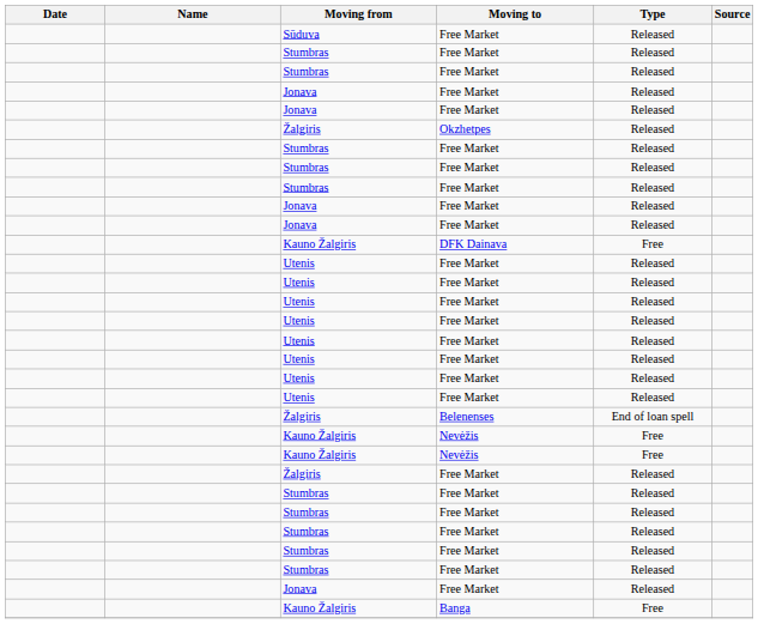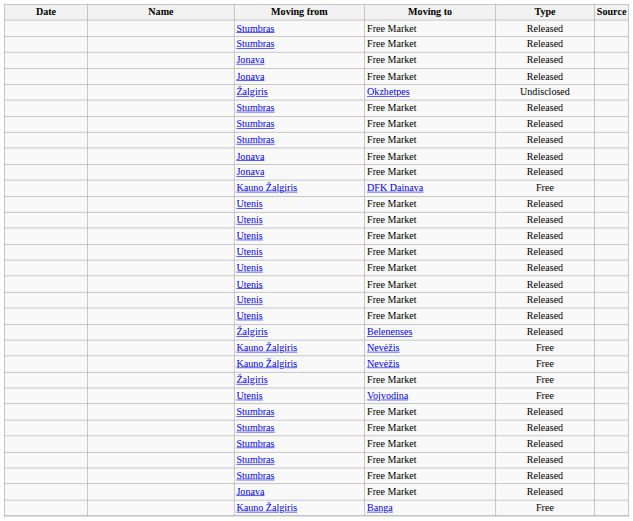 <table class="wikitable sortable">
 <tr>
 <th style="width:125px;">Date</th>
 <th style="width:225px;">Name</th>
 <th style="width:200px;">Moving from</th>
 <th style="width:200px;">Moving to</th>
 <th style="width:150px;">Type</th>
 <th style="width:20px;">Source</th>
-</tr>
-<tr>
-<td align=center></td>
-<td> </td>
-<td><a href='#'>Sūduva</a></td>
-<td>Free Market</td>
-<td align=center>Released</td>
-<td align=center></td>
 </tr>
 <tr>
 <td align=center></td>
 <td> </td>
 <td><a href='#'>Stumbras</a></td>
 <td>Free Market</td>
 <td align=center>Released</td>
 <td align=center></td>
 </tr>
 <tr>
 <td align=center></td>
 <td> </td>
 <td><a href='#'>Stumbras</a></td>
 <td>Free Market</td>
 <td align=center>Released</td>
 <td align=center></td>
 </tr>
 <tr>
 <td align=center></td>
 <td> </td>
 <td><a href='#'>Jonava</a></td>
 <td>Free Market</td>
 <td align=center>Released</td>
 <td align=center></td>
 </tr>
 <tr>
 <td align=center></td>
 <td> </td>
 <td><a href='#'>Jonava</a></td>
 <td>Free Market</td>
 <td align=center>Released</td>
 <td align=center></td>
 </tr>
 <tr>
 <td align=center></td>
 <td> </td>
 <td><a href='#'>Žalgiris</a></td>
 <td> <a href='#'>Okzhetpes</a></td>
-<td align=center>Released</td>
+<td align=center>Undisclosed</td>
 <td align=center></td>
 </tr>
 <tr>
 <td align=center></td>
 <td> </td>
 <td><a href='#'>Stumbras</a></td>
 <td>Free Market</td>
 <td align=center>Released</td>
 <td align=center></td>
 </tr>
 <tr>
 <td align=center></td>
 <td> </td>
 <td><a href='#'>Stumbras</a></td>
 <td>Free Market</td>
 <td align=center>Released</td>
 <td align=center></td>
 </tr>
 <tr>
 <td align=center></td>
 <td> </td>
 <td><a href='#'>Stumbras</a></td>
 <td>Free Market</td>
 <td align=center>Released</td>
 <td align=center></td>
 </tr>
 <tr>
 <td align=center></td>
 <td> </td>
 <td><a href='#'>Jonava</a></td>
 <td>Free Market</td>
 <td align=center>Released</td>
 <td align=center></td>
 </tr>
 <tr>
 <td align=center></td>
 <td> </td>
 <td><a href='#'>Jonava</a></td>
 <td>Free Market</td>
 <td align=center>Released</td>
 <td align=center></td>
 </tr>
 <tr>
 <td align=center></td>
 <td> </td>
 <td><a href='#'>Kauno Žalgiris</a></td>
 <td><a href='#'>DFK Dainava</a></td>
 <td align=center>Free</td>
 <td align=center></td>
 </tr>
 <tr>
 <td align=center></td>
 <td> </td>
 <td><a href='#'>Utenis</a></td>
 <td>Free Market</td>
 <td align=center>Released</td>
 <td align=center></td>
 </tr>
 <tr>
 <td align=center></td>
 <td> </td>
 <td><a href='#'>Utenis</a></td>
 <td>Free Market</td>
 <td align=center>Released</td>
 <td align=center></td>
 </tr>
 <tr>
 <td align=center></td>
 <td> </td>
 <td><a href='#'>Utenis</a></td>
 <td>Free Market</td>
 <td align=center>Released</td>
 <td align=center></td>
 </tr>
 <tr>
 <td align=center></td>
 <td> </td>
 <td><a href='#'>Utenis</a></td>
 <td>Free Market</td>
 <td align=center>Released</td>
 <td align=center></td>
 </tr>
 <tr>
 <td align=center></td>
 <td> </td>
 <td><a href='#'>Utenis</a></td>
 <td>Free Market</td>
 <td align=center>Released</td>
 <td align=center></td>
 </tr>
 <tr>
 <td align=center></td>
 <td> </td>
 <td><a href='#'>Utenis</a></td>
 <td>Free Market</td>
 <td align=center>Released</td>
 <td align=center></td>
 </tr>
 <tr>
 <td align=center></td>
 <td> </td>
 <td><a href='#'>Utenis</a></td>
 <td>Free Market</td>
 <td align=center>Released</td>
 <td align=center></td>
 </tr>
 <tr>
 <td align=center></td>
 <td> </td>
 <td><a href='#'>Utenis</a></td>
 <td>Free Market</td>
 <td align=center>Released</td>
 <td align=center></td>
 </tr>
 <tr>
 <td align=center></td>
 <td> </td>
 <td><a href='#'>Žalgiris</a></td>
 <td> <a href='#'>Belenenses</a></td>
-<td align=center>End of loan spell</td>
+<td align=center>Released</td>
 <td align=center></td>
 </tr>
 <tr>
 <td align=center></td>
 <td> </td>
 <td><a href='#'>Kauno Žalgiris</a></td>
 <td><a href='#'>Nevėžis</a></td>
 <td align=center>Free</td>
 <td align=center></td>
 </tr>
 <tr>
 <td align=center></td>
 <td> </td>
 <td><a href='#'>Kauno Žalgiris</a></td>
 <td><a href='#'>Nevėžis</a></td>
 <td align=center>Free</td>
 <td align=center></td>
 </tr>
 <tr>
 <td align=center></td>
 <td> </td>
 <td><a href='#'>Žalgiris</a></td>
 <td>Free Market</td>
-<td align=center>Released</td>
+<td align=center>Free</td>
+<td align=center></td>
+</tr>
+<tr>
+<td align=center></td>
+<td> </td>
+<td><a href='#'>Utenis</a></td>
+<td> <a href='#'>Vojvodina</a></td>
+<td align=center>Free</td>
 <td align=center></td>
 </tr>
 <tr>
 <td align=center></td>
 <td> </td>
 <td><a href='#'>Stumbras</a></td>
 <td>Free Market</td>
 <td align=center>Released</td>
 <td align=center></td>
 </tr>
 <tr>
 <td align=center></td>
 <td> </td>
 <td><a href='#'>Stumbras</a></td>
 <td>Free Market</td>
 <td align=center>Released</td>
 <td align=center></td>
 </tr>
 <tr>
 <td align=center></td>
 <td> </td>
 <td><a href='#'>Stumbras</a></td>
 <td>Free Market</td>
 <td align=center>Released</td>
 <td align=center></td>
 </tr>
 <tr>
 <td align=center></td>
 <td> </td>
 <td><a href='#'>Stumbras</a></td>
 <td>Free Market</td>
 <td align=center>Released</td>
 <td align=center></td>
 </tr>
 <tr>
 <td align=center></td>
 <td> </td>
 <td><a href='#'>Stumbras</a></td>
 <td>Free Market</td>
 <td align=center>Released</td>
 <td align=center></td>
 </tr>
 <tr>
 <td align=center></td>
 <td> </td>
 <td><a href='#'>Jonava</a></td>
 <td>Free Market</td>
 <td align=center>Released</td>
 <td align=center></td>
 </tr>
 <tr>
 <td align=center></td>
 <td> </td>
 <td><a href='#'>Kauno Žalgiris</a></td>
 <td><a href='#'>Banga</a></td>
 <td align=center>Free</td>
 <td align=center></td>
 </tr>
 <tr>
 </tr>
 </table>
